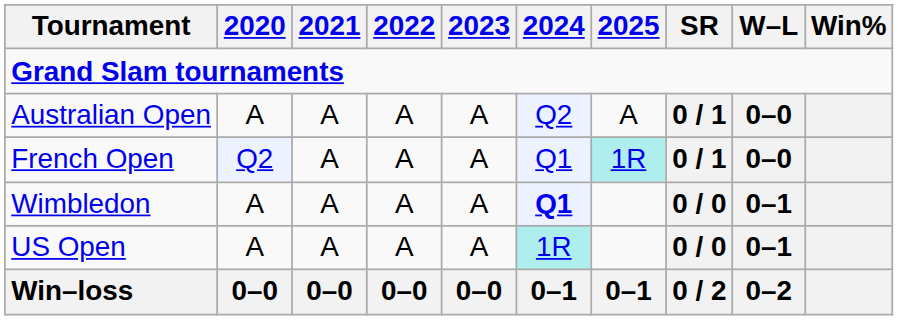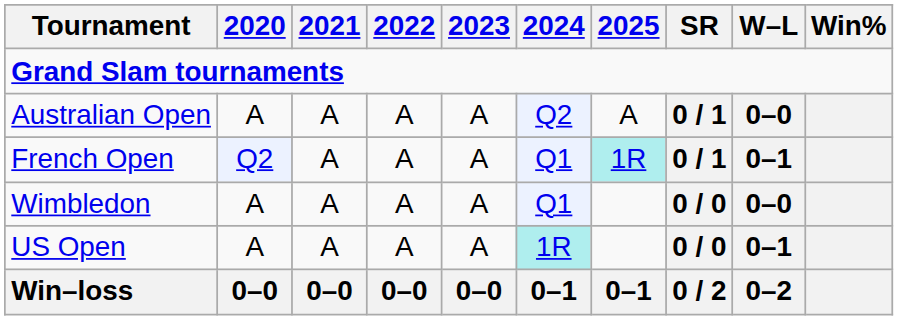 <table class=wikitable style=text-align:center>
 <tr>
 <th>Tournament</th>
 <th><a href='#'>2020</a></th>
 <th><a href='#'>2021</a></th>
 <th><a href='#'>2022</a></th>
 <th><a href='#'>2023</a></th>
 <th><a href='#'>2024</a></th>
 <th><a href='#'>2025</a></th>
 <th>SR</th>
 <th>W–L</th>
 <th>Win%</th>
 </tr>
 <tr>
 <td colspan="11" style="text-align:left"><a href='#'><strong>Grand Slam tournaments</strong></a></td>
 </tr>
 <tr>
 <td align=left><a href='#'>Australian Open</a></td>
 <td>A</td>
 <td>A</td>
 <td>A</td>
 <td>A</td>
 <td bgcolor=ecf2ff><a href='#'>Q2</a></td>
 <td>A</td>
 <th>0 / 1</th>
 <th>0–0</th>
 <th></th>
 </tr>
 <tr>
 <td align=left><a href='#'>French Open</a></td>
 <td bgcolor=ecf2ff><a href='#'>Q2</a></td>
 <td>A</td>
 <td>A</td>
 <td>A</td>
 <td bgcolor=ecf2ff><a href='#'>Q1</a></td>
 <td bgcolor=afeeee><a href='#'>1R</a></td>
 <th>0 / 1</th>
-<th>0–0</th>
+<th>0–1</th>
 <th></th>
 </tr>
 <tr>
 <td align=left><a href='#'>Wimbledon</a></td>
 <td>A</td>
 <td>A</td>
 <td>A</td>
 <td>A</td>
-<td bgcolor=ecf2ff><strong><a href='#'>Q1</a></strong></td>
+<td bgcolor=ecf2ff><a href='#'>Q1</a></td>
 <td></td>
 <th>0 / 0</th>
-<th>0–1</th>
+<th>0–0</th>
 <th></th>
 </tr>
 <tr>
 <td align=left><a href='#'>US Open</a></td>
 <td>A</td>
 <td>A</td>
 <td>A</td>
 <td>A</td>
 <td bgcolor=afeeee><a href='#'>1R</a></td>
 <td></td>
 <th>0 / 0</th>
 <th>0–1</th>
 <th></th>
 </tr>
 <tr>
 <th style=text-align:left><strong>Win–loss</strong></th>
 <th>0–0</th>
 <th>0–0</th>
 <th>0–0</th>
 <th>0–0</th>
 <th>0–1</th>
 <th>0–1</th>
 <th>0 / 2</th>
 <th>0–2</th>
 <th></th>
 </tr>
 </table>
